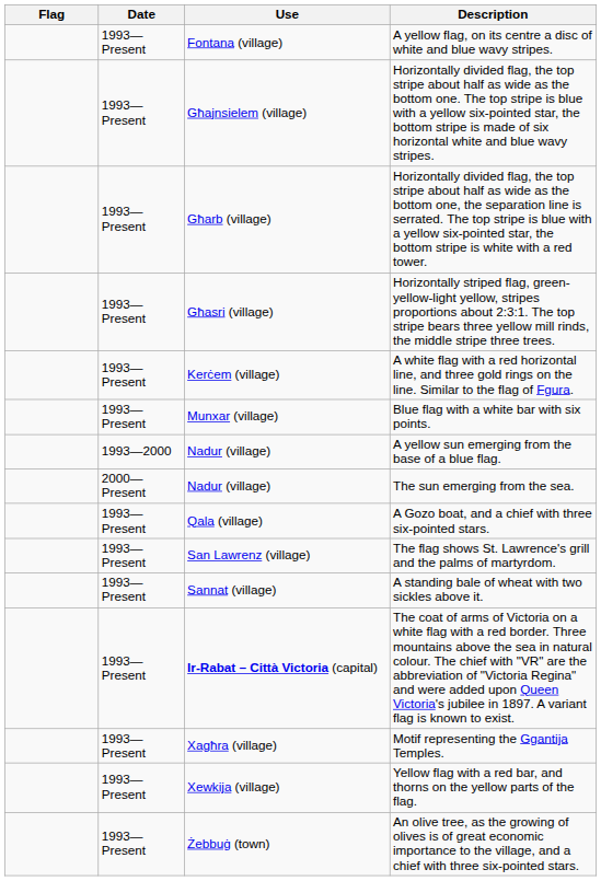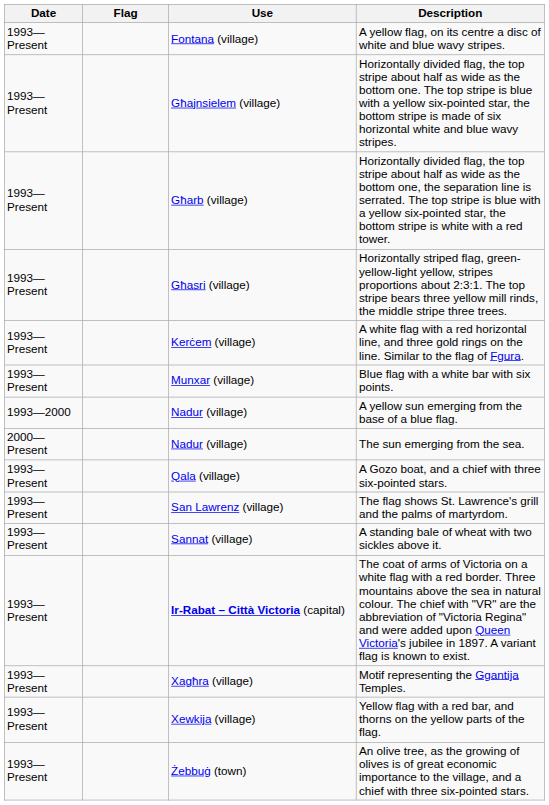 <table class="wikitable">
 <tr>
+<th style="width:100px;">Date</th>
 <th style="width:110px;">Flag</th>
-<th style="width:100px;">Date</th>
 <th style="width:250px;">Use</th>
 <th style="width:250px;">Description</th>
 </tr>
 <tr>
+<td>1993—Present</td>
 <td></td>
-<td>1993—Present</td>
 <td><a href='#'>Fontana</a> (village)</td>
 <td>A yellow flag, on its centre a disc of white and blue wavy stripes.</td>
 </tr>
 <tr>
+<td>1993—Present</td>
 <td></td>
-<td>1993—Present</td>
 <td><a href='#'>Għajnsielem</a> (village)</td>
 <td>Horizontally divided flag, the top stripe about half as wide as the bottom one. The top stripe is blue with a yellow six-pointed star, the bottom stripe is made of six horizontal white and blue wavy stripes.</td>
 </tr>
 <tr>
+<td>1993—Present</td>
 <td></td>
-<td>1993—Present</td>
 <td><a href='#'>Għarb</a> (village)</td>
 <td>Horizontally divided flag, the top stripe about half as wide as the bottom one, the separation line is serrated. The top stripe is blue with a yellow six-pointed star, the bottom stripe is white with a red tower.</td>
 </tr>
 <tr>
+<td>1993—Present</td>
 <td></td>
-<td>1993—Present</td>
 <td><a href='#'>Għasri</a> (village)</td>
 <td>Horizontally striped flag, green-yellow-light yellow, stripes proportions about 2:3:1. The top stripe bears three yellow mill rinds, the middle stripe three trees.</td>
 </tr>
 <tr>
+<td>1993—Present</td>
 <td></td>
-<td>1993—Present</td>
 <td><a href='#'>Kerċem</a> (village)</td>
 <td>A white flag with a red horizontal line, and three gold rings on the line. Similar to the flag of <a href='#'>Fgura</a>.</td>
 </tr>
 <tr>
+<td>1993—Present</td>
 <td></td>
-<td>1993—Present</td>
 <td><a href='#'>Munxar</a> (village)</td>
 <td>Blue flag with a white bar with six points.</td>
 </tr>
 <tr>
+<td>1993—2000</td>
 <td></td>
-<td>1993—2000</td>
 <td><a href='#'>Nadur</a> (village)</td>
 <td>A yellow sun emerging from the base of a blue flag.</td>
 </tr>
 <tr>
+<td>2000—Present</td>
 <td></td>
-<td>2000—Present</td>
 <td><a href='#'>Nadur</a> (village)</td>
 <td>The sun emerging from the sea.</td>
 </tr>
 <tr>
+<td>1993—Present</td>
 <td></td>
-<td>1993—Present</td>
 <td><a href='#'>Qala</a> (village)</td>
 <td>A Gozo boat, and a chief with three six-pointed stars.</td>
 </tr>
 <tr>
+<td>1993—Present</td>
 <td></td>
-<td>1993—Present</td>
 <td><a href='#'>San Lawrenz</a> (village)</td>
 <td>The flag shows St. Lawrence's grill and the palms of martyrdom.</td>
 </tr>
 <tr>
+<td>1993—Present</td>
 <td></td>
-<td>1993—Present</td>
 <td><a href='#'>Sannat</a> (village)</td>
 <td>A standing bale of wheat with two sickles above it.</td>
 </tr>
 <tr>
+<td>1993—Present</td>
 <td></td>
-<td>1993—Present</td>
 <td><strong><a href='#'>Ir-Rabat – Città Victoria</a></strong> (capital)</td>
 <td>The coat of arms of Victoria on a white flag with a red border. Three mountains above the sea in natural colour. The chief with "VR" are the abbreviation of "Victoria Regina" and were added upon <a href='#'>Queen Victoria</a>'s jubilee in 1897. A variant flag is known to exist.</td>
 </tr>
 <tr>
+<td>1993—Present</td>
 <td></td>
-<td>1993—Present</td>
 <td><a href='#'>Xagħra</a> (village)</td>
 <td>Motif representing the <a href='#'>Ggantija</a> Temples.</td>
 </tr>
 <tr>
+<td>1993—Present</td>
 <td></td>
-<td>1993—Present</td>
 <td><a href='#'>Xewkija</a> (village)</td>
 <td>Yellow flag with a red bar, and thorns on the yellow parts of the flag.</td>
 </tr>
 <tr>
+<td>1993—Present</td>
 <td></td>
-<td>1993—Present</td>
 <td><a href='#'>Żebbuġ</a> (town)</td>
 <td>An olive tree, as the growing of olives is of great economic importance to the village, and a chief with three six-pointed stars.</td>
 </tr>
 </table>
